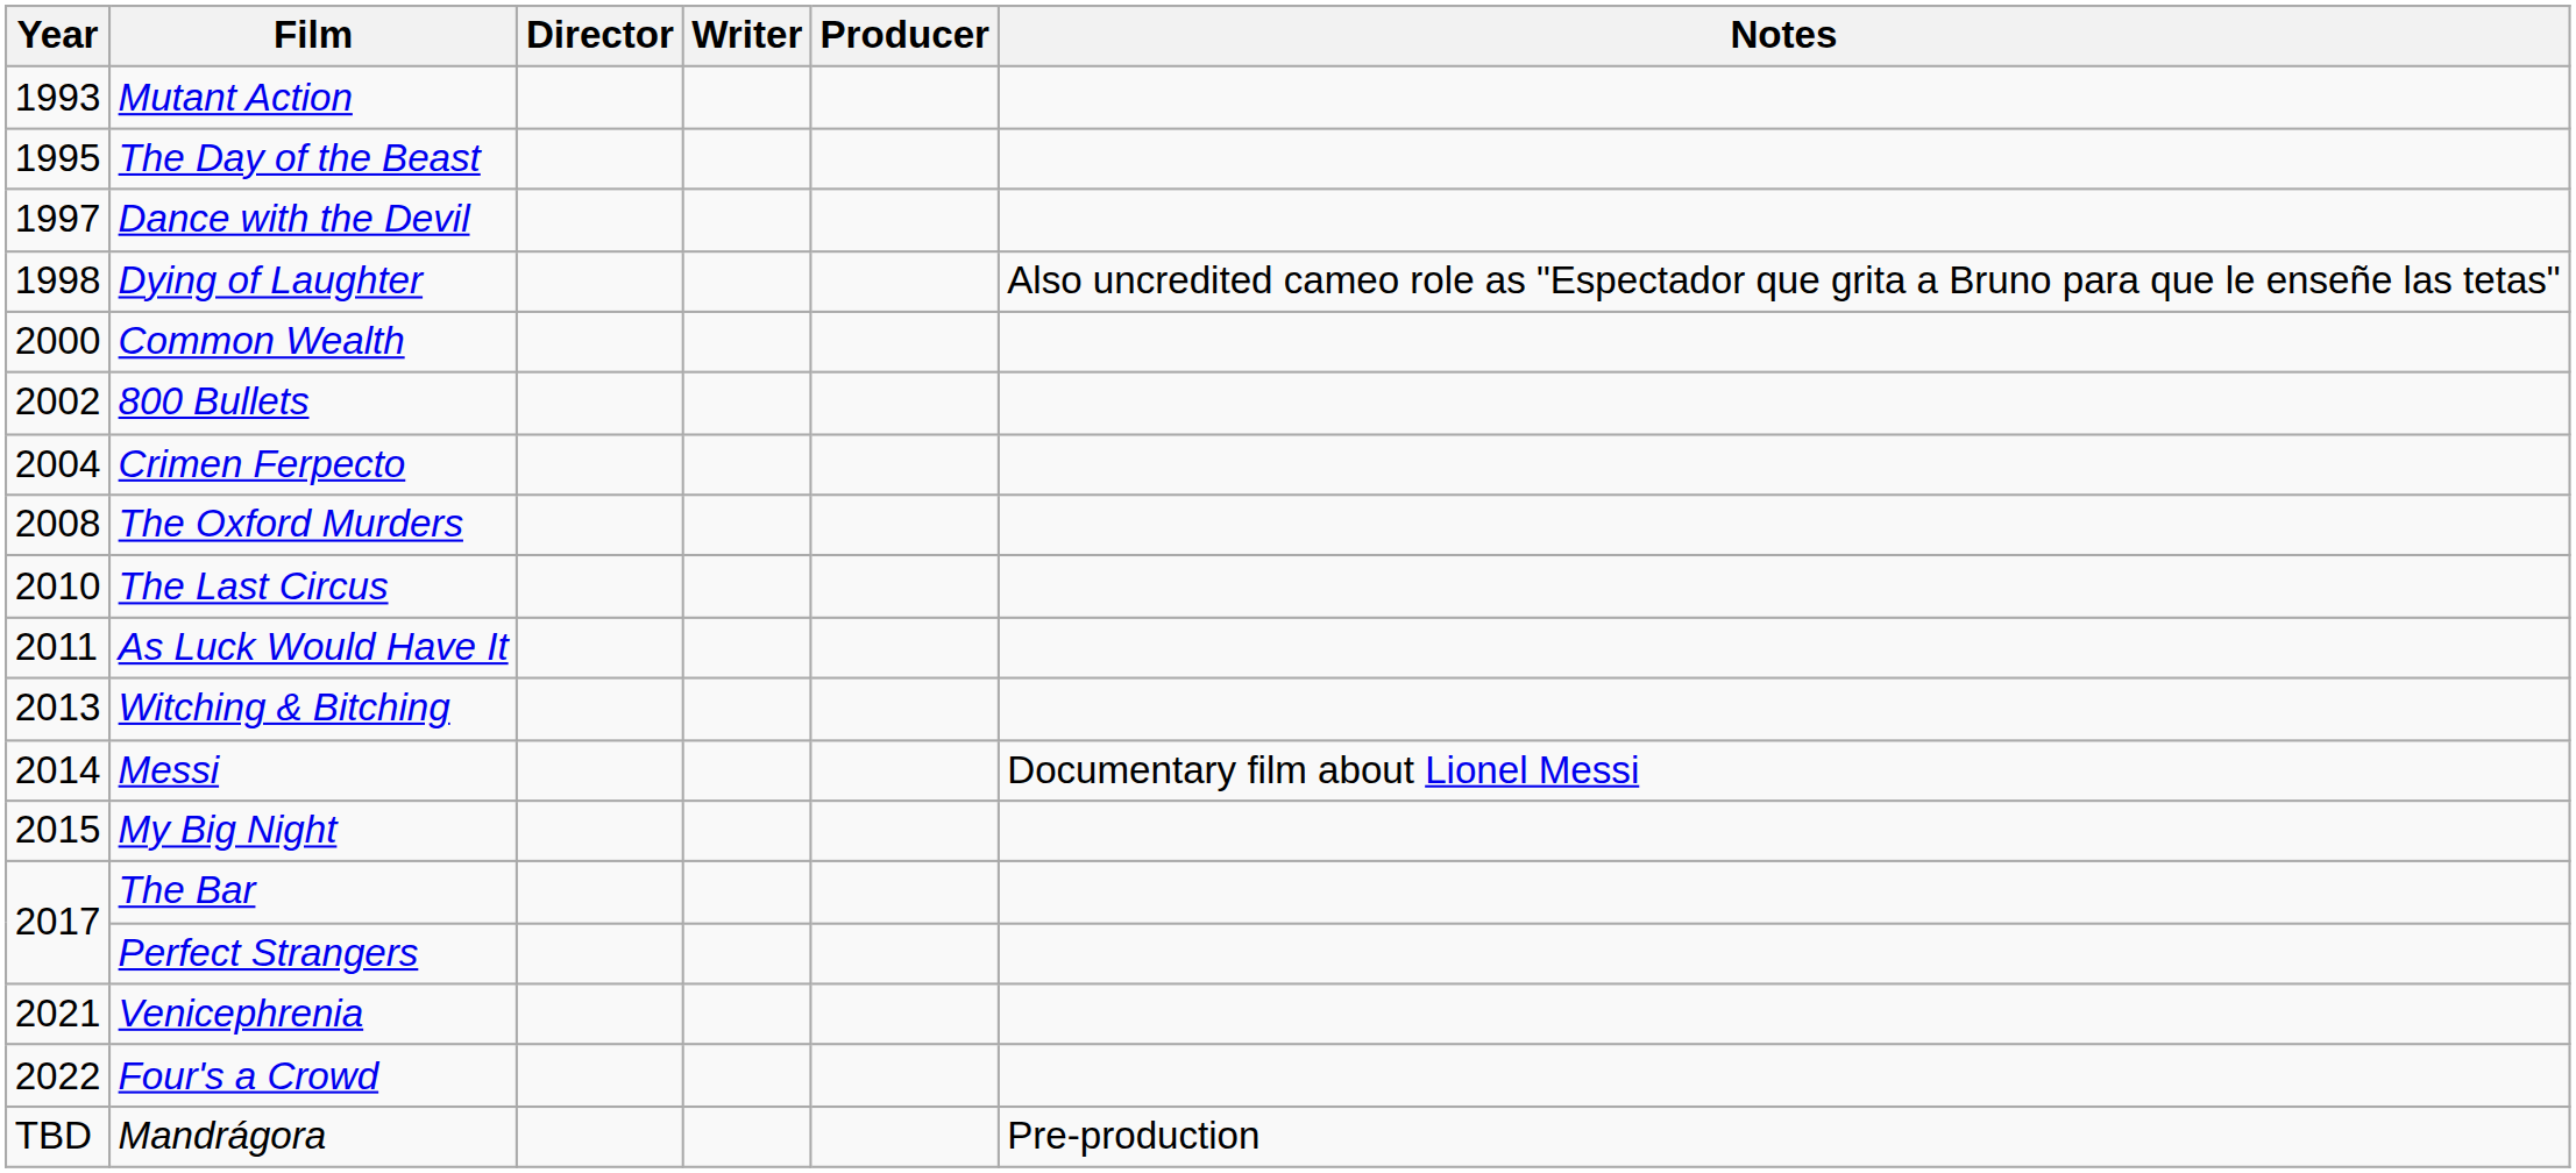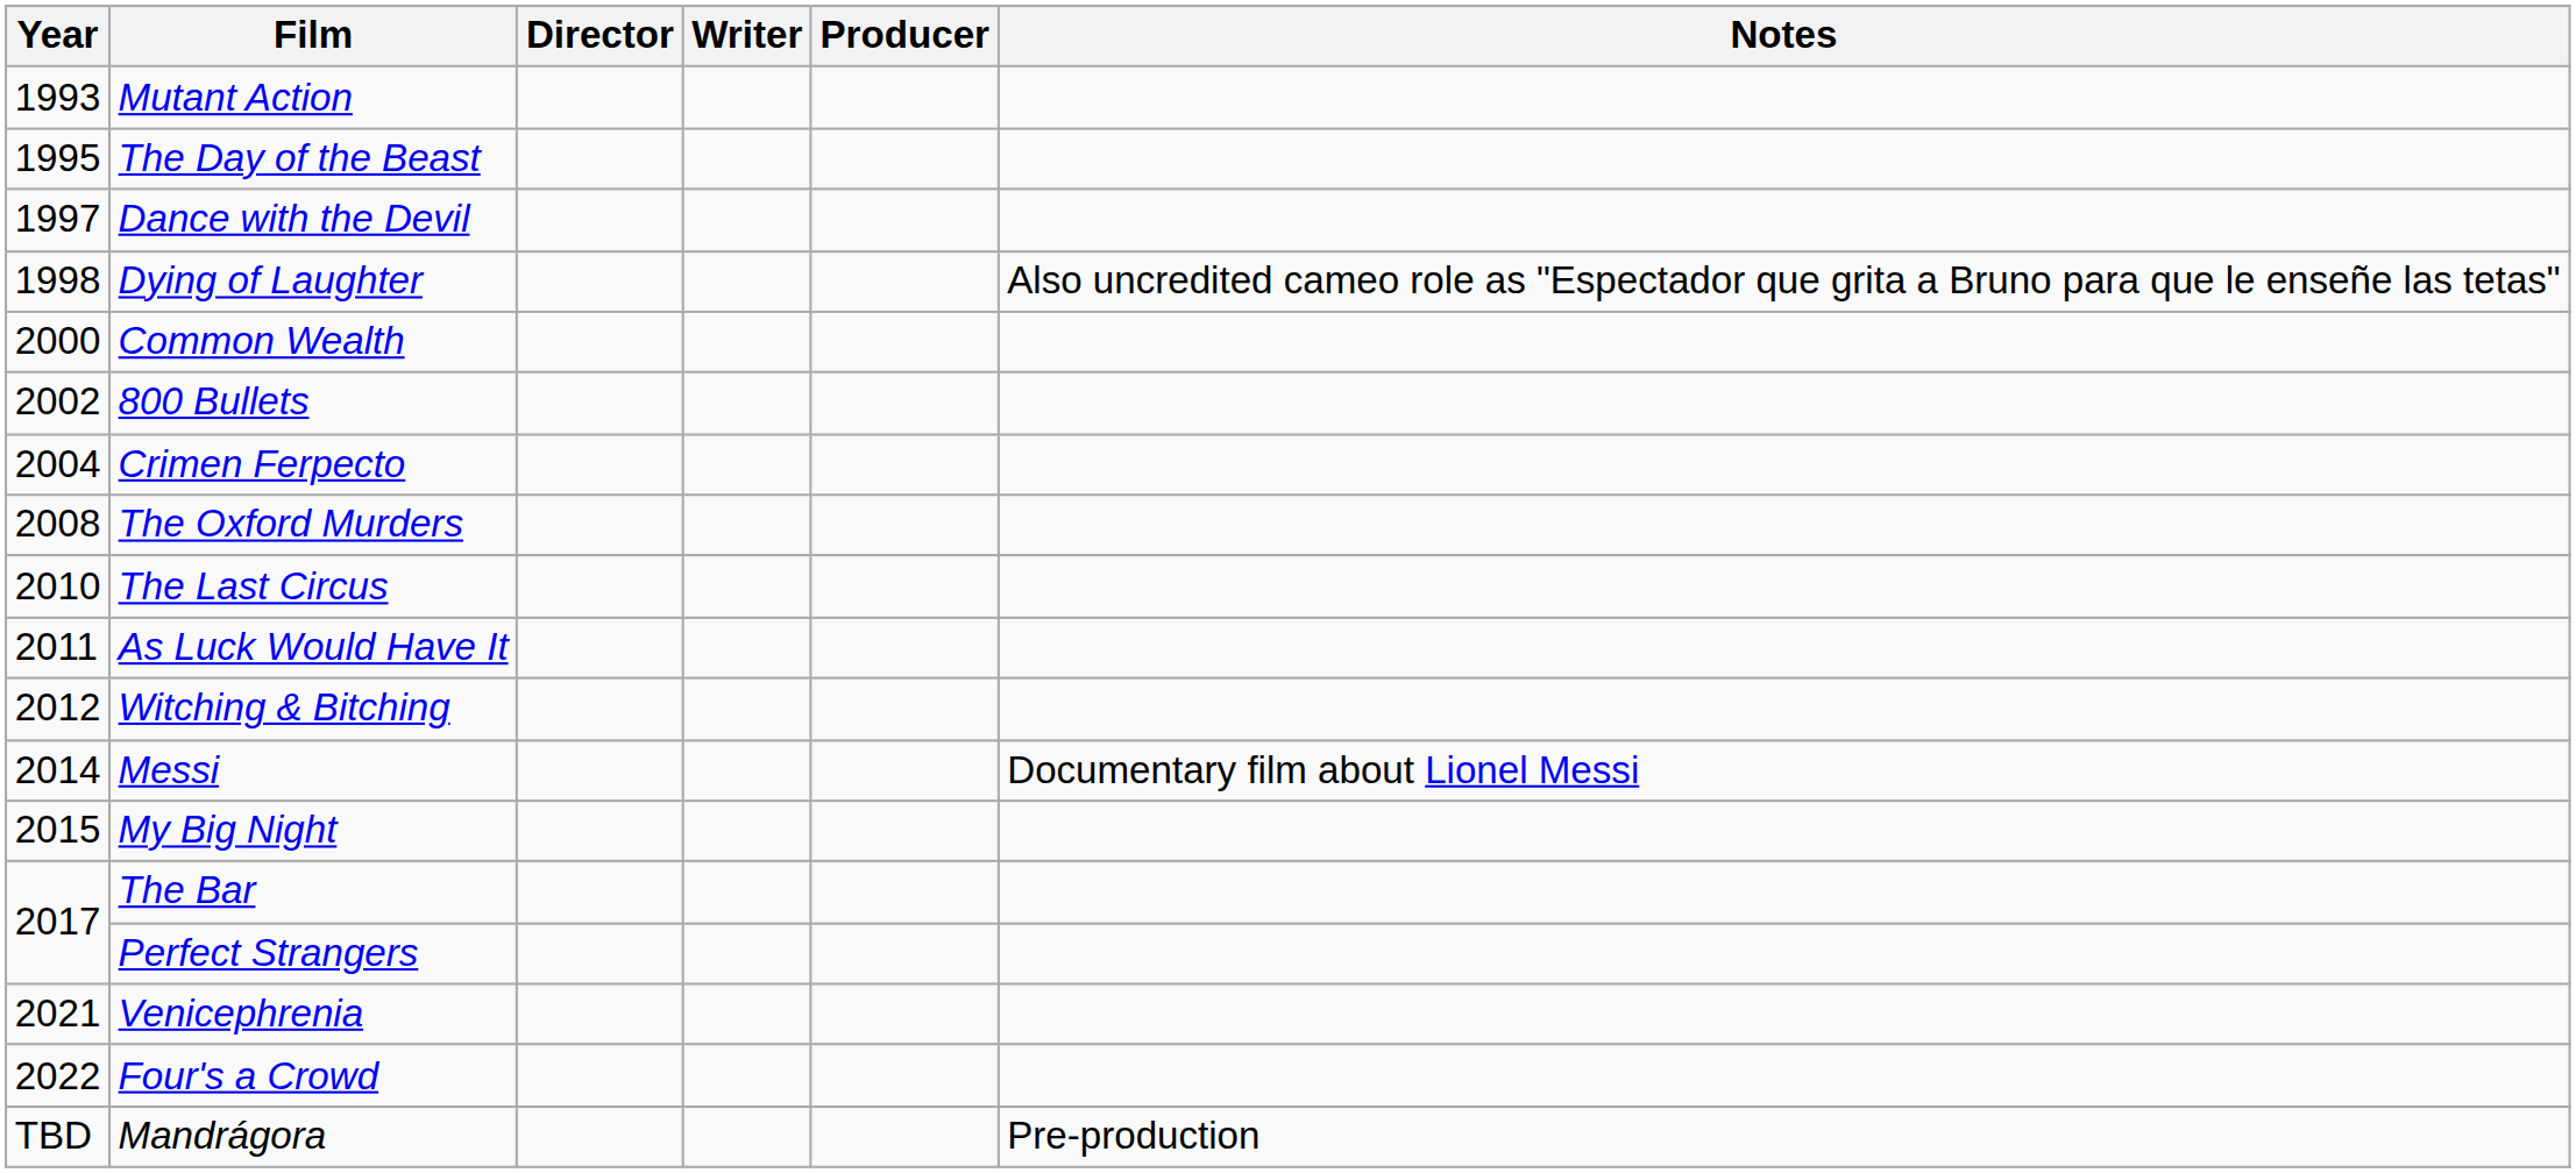 <table class="wikitable sortable">
 <tr>
 <th style="width:26px;">Year</th>
 <th>Film</th>
 <th>Director</th>
 <th>Writer</th>
 <th>Producer</th>
 <th>Notes</th>
 </tr>
 <tr>
 <td>1993</td>
 <td><em><a href='#'>Mutant Action</a></em></td>
 <td></td>
 <td></td>
 <td></td>
 <td></td>
 </tr>
 <tr>
 <td>1995</td>
 <td><em><a href='#'>The Day of the Beast</a></em></td>
 <td></td>
 <td></td>
 <td></td>
 <td></td>
 </tr>
 <tr>
 <td>1997</td>
 <td><em><a href='#'>Dance with the Devil</a></em></td>
 <td></td>
 <td></td>
 <td></td>
 <td></td>
 </tr>
 <tr>
 <td>1998</td>
 <td><em><a href='#'>Dying of Laughter</a></em></td>
 <td></td>
 <td></td>
 <td></td>
 <td>Also uncredited cameo role as "Espectador que grita a Bruno para que le enseñe las tetas"</td>
 </tr>
 <tr>
 <td>2000</td>
 <td><em><a href='#'>Common Wealth</a></em></td>
 <td></td>
 <td></td>
 <td></td>
 <td></td>
 </tr>
 <tr>
 <td>2002</td>
 <td><em><a href='#'>800 Bullets</a></em></td>
 <td></td>
 <td></td>
 <td></td>
 <td></td>
 </tr>
 <tr>
 <td>2004</td>
 <td><em><a href='#'>Crimen Ferpecto</a></em></td>
 <td></td>
 <td></td>
 <td></td>
 <td></td>
 </tr>
 <tr>
 <td>2008</td>
 <td><em><a href='#'>The Oxford Murders</a></em></td>
 <td></td>
 <td></td>
 <td></td>
 <td></td>
 </tr>
 <tr>
 <td>2010</td>
 <td><em><a href='#'>The Last Circus</a></em></td>
 <td></td>
 <td></td>
 <td></td>
 <td></td>
 </tr>
 <tr>
 <td>2011</td>
 <td><em><a href='#'>As Luck Would Have It</a></em></td>
 <td></td>
 <td></td>
 <td></td>
 <td></td>
 </tr>
 <tr>
-<td>2013</td>
+<td>2012</td>
 <td><em><a href='#'>Witching & Bitching</a></em></td>
 <td></td>
 <td></td>
 <td></td>
 <td></td>
 </tr>
 <tr>
 <td>2014</td>
 <td><em><a href='#'>Messi</a></em></td>
 <td></td>
 <td></td>
 <td></td>
 <td>Documentary film about <a href='#'>Lionel Messi</a></td>
 </tr>
 <tr>
 <td>2015</td>
 <td><em><a href='#'>My Big Night</a></em></td>
 <td></td>
 <td></td>
 <td></td>
 <td></td>
 </tr>
 <tr>
 <td rowspan="2">2017</td>
 <td><em><a href='#'>The Bar</a></em></td>
 <td></td>
 <td></td>
 <td></td>
 <td></td>
 </tr>
 <tr>
 <td><em><a href='#'>Perfect Strangers</a></em></td>
 <td></td>
 <td></td>
 <td></td>
 <td></td>
 </tr>
 <tr>
 <td>2021</td>
 <td><em><a href='#'>Venicephrenia</a></em></td>
 <td></td>
 <td></td>
 <td></td>
 <td></td>
 </tr>
 <tr>
 <td>2022</td>
 <td><em><a href='#'>Four's a Crowd</a></em></td>
 <td></td>
 <td></td>
 <td></td>
 <td></td>
 </tr>
 <tr>
 <td>TBD</td>
 <td><em>Mandrágora</em></td>
 <td></td>
 <td></td>
 <td></td>
 <td>Pre-production</td>
 </tr>
 </table>
